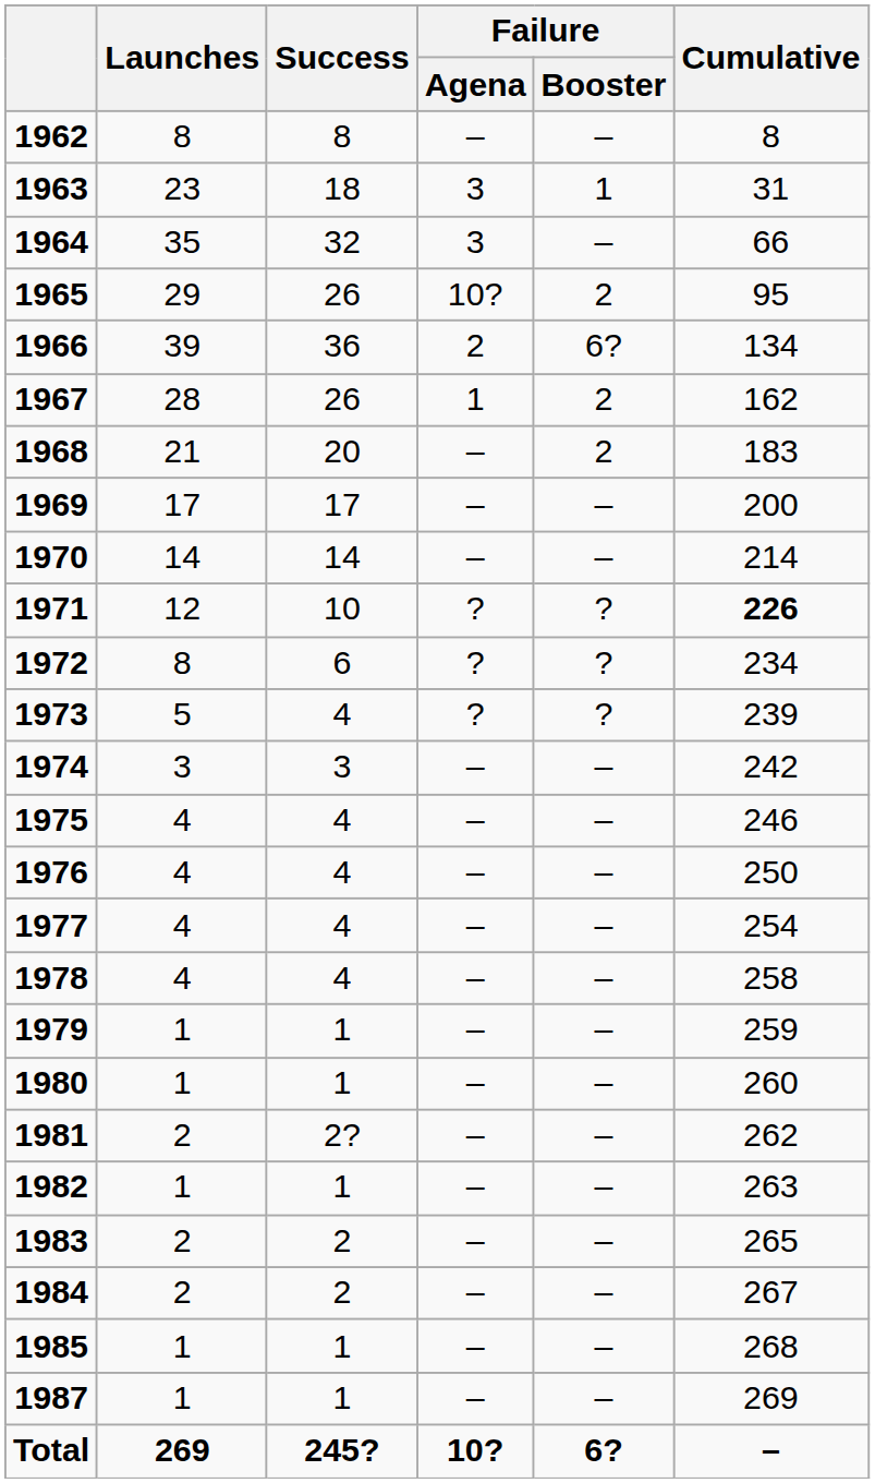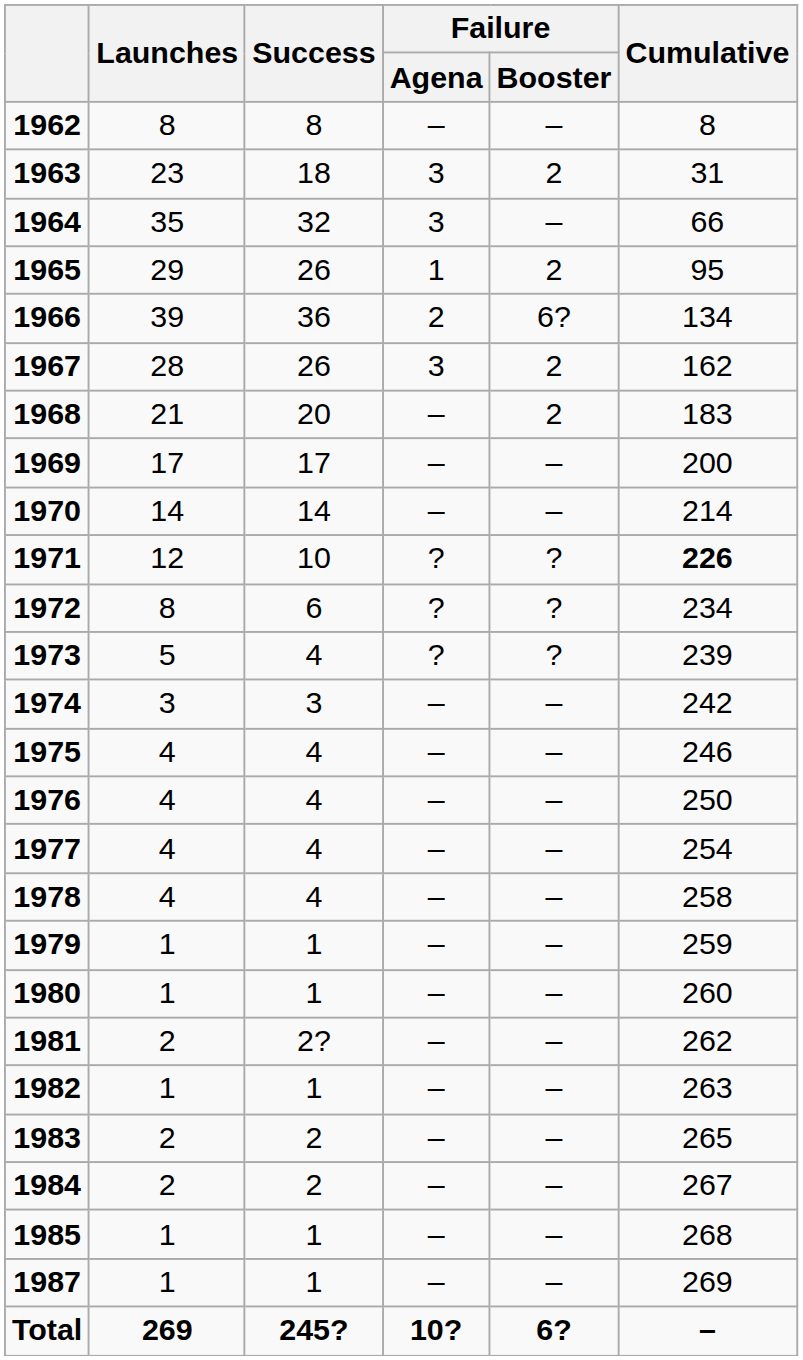 <table class="wikitable sortable" style="text-align:center;">
 <tr style="font-weight:bold;">
 <th rowspan="2" style="vertical-align:middle;"></th>
 <th rowspan="2">Launches</th>
 <th rowspan="2">Success</th>
 <th colspan="2">Failure</th>
 <th rowspan="2">Cumulative</th>
 </tr>
 <tr style="vertical-align:middle;">
 <th>Agena</th>
 <th>Booster</th>
 </tr>
 <tr style="vertical-align:middle;">
 <td style="font-weight:bold;">1962</td>
 <td>8</td>
 <td>8</td>
 <td>–</td>
 <td>–</td>
 <td>8</td>
 </tr>
 <tr style="vertical-align:middle;">
 <td style="font-weight:bold;">1963</td>
 <td>23</td>
 <td>18</td>
 <td>3</td>
-<td>1</td>
+<td>2</td>
 <td>31</td>
 </tr>
 <tr style="vertical-align:middle;">
 <td style="font-weight:bold;">1964</td>
 <td>35</td>
 <td>32</td>
 <td>3</td>
 <td>–</td>
 <td>66</td>
 </tr>
 <tr style="vertical-align:middle;">
 <td style="font-weight:bold;">1965</td>
 <td>29</td>
 <td>26</td>
-<td>10?</td>
+<td>1</td>
 <td>2</td>
 <td>95</td>
 </tr>
 <tr style="vertical-align:middle;">
 <td style="font-weight:bold;">1966</td>
 <td>39</td>
 <td>36</td>
 <td>2</td>
 <td>6?</td>
 <td>134</td>
 </tr>
 <tr style="vertical-align:middle;">
 <td style="font-weight:bold;">1967</td>
 <td>28</td>
 <td>26</td>
-<td>1</td>
+<td>3</td>
 <td>2</td>
 <td>162</td>
 </tr>
 <tr style="vertical-align:middle;">
 <td style="font-weight:bold;">1968</td>
 <td>21</td>
 <td>20</td>
 <td>–</td>
 <td>2</td>
 <td>183</td>
 </tr>
 <tr style="vertical-align:middle;">
 <td style="font-weight:bold;">1969</td>
 <td>17</td>
 <td>17</td>
 <td>–</td>
 <td>–</td>
 <td>200</td>
 </tr>
 <tr style="vertical-align:middle;">
 <td style="font-weight:bold;">1970</td>
 <td>14</td>
 <td>14</td>
 <td>–</td>
 <td>–</td>
 <td>214</td>
 </tr>
 <tr style="vertical-align:middle;">
 <td style="font-weight:bold;">1971</td>
 <td>12</td>
 <td>10</td>
 <td>?</td>
 <td>?</td>
 <td><strong>226</strong></td>
 </tr>
 <tr style="vertical-align:middle;">
 <td style="font-weight:bold;">1972</td>
 <td>8</td>
 <td>6</td>
 <td>?</td>
 <td>?</td>
 <td>234</td>
 </tr>
 <tr style="vertical-align:middle;">
 <td style="font-weight:bold;">1973</td>
 <td>5</td>
 <td>4</td>
 <td>?</td>
 <td>?</td>
 <td>239</td>
 </tr>
 <tr style="vertical-align:middle;">
 <td style="font-weight:bold;">1974</td>
 <td>3</td>
 <td>3</td>
 <td>–</td>
 <td>–</td>
 <td>242</td>
 </tr>
 <tr style="vertical-align:middle;">
 <td style="font-weight:bold;">1975</td>
 <td>4</td>
 <td>4</td>
 <td>–</td>
 <td>–</td>
 <td>246</td>
 </tr>
 <tr style="vertical-align:middle;">
 <td style="font-weight:bold;">1976</td>
 <td>4</td>
 <td>4</td>
 <td>–</td>
 <td>–</td>
 <td>250</td>
 </tr>
 <tr style="vertical-align:middle;">
 <td style="font-weight:bold;">1977</td>
 <td>4</td>
 <td>4</td>
 <td>–</td>
 <td>–</td>
 <td>254</td>
 </tr>
 <tr style="vertical-align:middle;">
 <td style="font-weight:bold;">1978</td>
 <td>4</td>
 <td>4</td>
 <td>–</td>
 <td>–</td>
 <td>258</td>
 </tr>
 <tr style="vertical-align:middle;">
 <td style="font-weight:bold;">1979</td>
 <td>1</td>
 <td>1</td>
 <td>–</td>
 <td>–</td>
 <td>259</td>
 </tr>
 <tr style="vertical-align:middle;">
 <td style="font-weight:bold;">1980</td>
 <td>1</td>
 <td>1</td>
 <td>–</td>
 <td>–</td>
 <td>260</td>
 </tr>
 <tr style="vertical-align:middle;">
 <td style="font-weight:bold;">1981</td>
 <td>2</td>
 <td>2?</td>
 <td>–</td>
 <td>–</td>
 <td>262</td>
 </tr>
 <tr style="vertical-align:middle;">
 <td style="font-weight:bold;">1982</td>
 <td>1</td>
 <td>1</td>
 <td>–</td>
 <td>–</td>
 <td>263</td>
 </tr>
 <tr style="vertical-align:middle;">
 <td style="font-weight:bold;">1983</td>
 <td>2</td>
 <td>2</td>
 <td>–</td>
 <td>–</td>
 <td>265</td>
 </tr>
 <tr style="vertical-align:middle;">
 <td style="font-weight:bold;">1984</td>
 <td>2</td>
 <td>2</td>
 <td>–</td>
 <td>–</td>
 <td>267</td>
 </tr>
 <tr style="vertical-align:middle;">
 <td style="font-weight:bold;">1985</td>
 <td>1</td>
 <td>1</td>
 <td>–</td>
 <td>–</td>
 <td>268</td>
 </tr>
 <tr style="vertical-align:middle;">
 <td style="font-weight:bold;">1987</td>
 <td>1</td>
 <td>1</td>
 <td>–</td>
 <td>–</td>
 <td>269</td>
 </tr>
 <tr style="font-weight:bold;">
 <td style="font-weight:normal; text-align:left;"><strong>Total</strong></td>
 <td>269</td>
 <td>245?</td>
 <td>10?</td>
 <td>6?</td>
 <td>–</td>
 </tr>
 </table>
